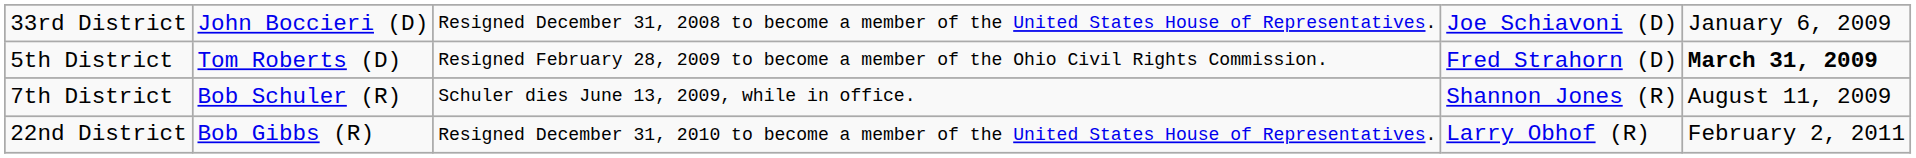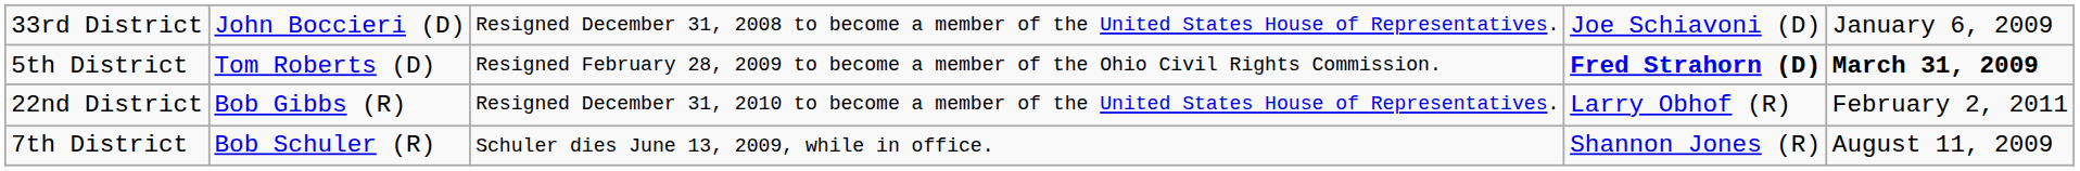 <table class="wikitable">
 <tr>
 <td>33rd District</td>
 <td><a href='#'>John Boccieri</a> (D)</td>
 <td style="font-size:80%">Resigned December 31, 2008 to become a member of the <a href='#'>United States House of Representatives</a>.</td>
 <td><a href='#'>Joe Schiavoni</a> (D)</td>
 <td>January 6, 2009</td>
 </tr>
 <tr>
 <td>5th District</td>
 <td><a href='#'>Tom Roberts</a> (D)</td>
 <td style="font-size:80%">Resigned February 28, 2009 to become a member of the Ohio Civil Rights Commission.</td>
-<td><a href='#'>Fred Strahorn</a> (D)</td>
+<td><strong><a href='#'>Fred Strahorn</a> (D)</strong></td>
 <td><strong>March 31, 2009</strong></td>
+</tr>
+<tr>
+<td>22nd District</td>
+<td><a href='#'>Bob Gibbs</a> (R)</td>
+<td style="font-size:80%">Resigned December 31, 2010 to become a member of the <a href='#'>United States House of Representatives</a>.</td>
+<td><a href='#'>Larry Obhof</a> (R)</td>
+<td>February 2, 2011</td>
 </tr>
 <tr>
 <td>7th District</td>
 <td><a href='#'>Bob Schuler</a> (R)</td>
 <td style="font-size:80%">Schuler dies June 13, 2009, while in office.</td>
 <td><a href='#'>Shannon Jones</a> (R)</td>
 <td>August 11, 2009</td>
 </tr>
-<tr>
-<td>22nd District</td>
-<td><a href='#'>Bob Gibbs</a> (R)</td>
-<td style="font-size:80%">Resigned December 31, 2010 to become a member of the <a href='#'>United States House of Representatives</a>.</td>
-<td><a href='#'>Larry Obhof</a> (R)</td>
-<td>February 2, 2011</td>
-</tr>
 </table>
